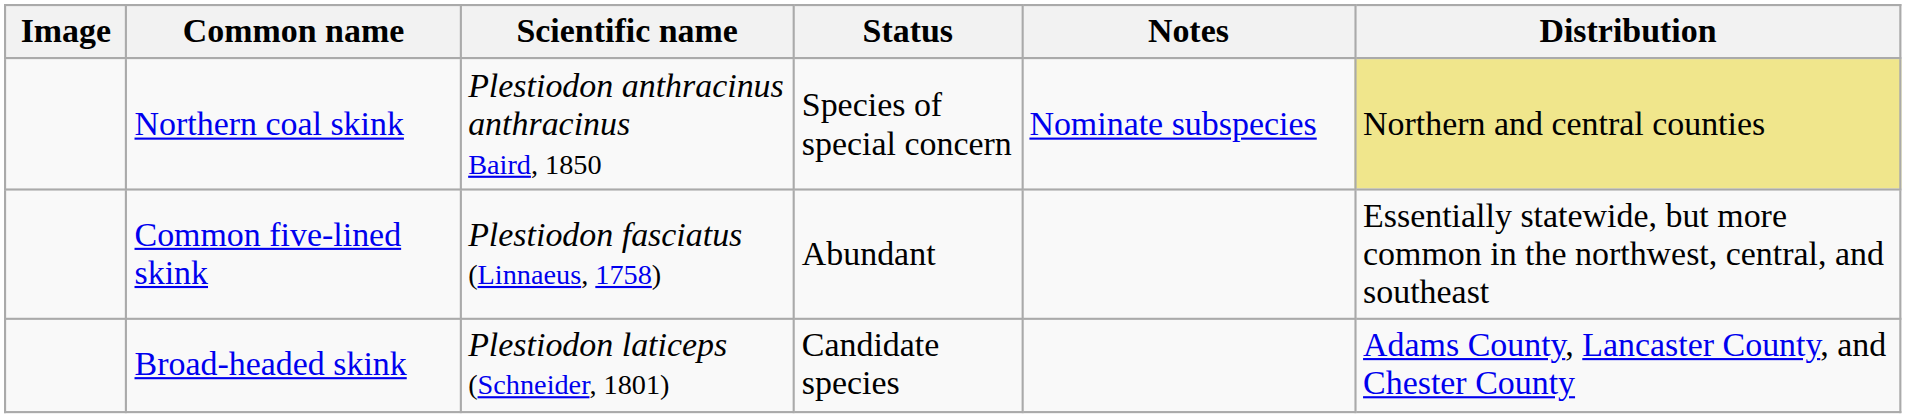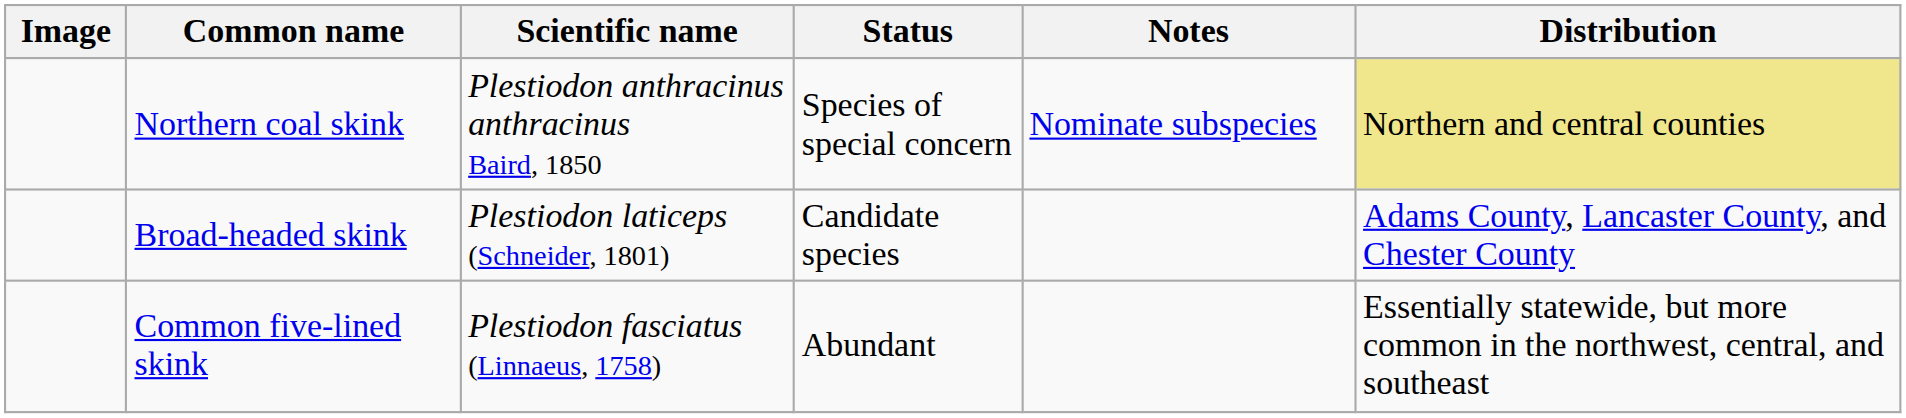 <table class=wikitable>
 <tr>
 <th scope="col" style="width: 50px;">Image</th>
 <th scope="col" style="width: 150px;">Common name</th>
 <th scope="col" style="width: 150px;">Scientific name</th>
 <th scope="col" style="width: 100px;">Status</th>
 <th scope="col" style="width: 150px;">Notes</th>
 <th scope="col" style="width: 250px;">Distribution</th>
 </tr>
 <tr>
 <td></td>
 <td><a href='#'>Northern coal skink</a></td>
 <td><em>Plestiodon anthracinus anthracinus</em><br><small><a href='#'>Baird</a>, 1850</small></td>
 <td>Species of special concern</td>
 <td><a href='#'>Nominate subspecies</a></td>
 <td style="background: khaki;">Northern and central counties</td>
 </tr>
 <tr>
 <td></td>
+<td><a href='#'>Broad-headed skink</a></td>
+<td><em>Plestiodon laticeps</em><br><small>(<a href='#'>Schneider</a>, 1801)</small></td>
+<td>Candidate species</td>
+<td></td>
+<td><a href='#'>Adams County</a>, <a href='#'>Lancaster County</a>, and <a href='#'>Chester County</a></td>
+</tr>
+<tr>
+<td></td>
 <td><a href='#'>Common five-lined skink</a></td>
 <td><em>Plestiodon fasciatus</em><br><small>(<a href='#'>Linnaeus</a>, <a href='#'>1758</a>)</small></td>
 <td>Abundant</td>
 <td></td>
 <td>Essentially statewide, but more common in the northwest, central, and southeast</td>
 </tr>
-<tr>
-<td></td>
-<td><a href='#'>Broad-headed skink</a></td>
-<td><em>Plestiodon laticeps</em><br><small>(<a href='#'>Schneider</a>, 1801)</small></td>
-<td>Candidate species</td>
-<td></td>
-<td><a href='#'>Adams County</a>, <a href='#'>Lancaster County</a>, and <a href='#'>Chester County</a></td>
-</tr>
 </table>
